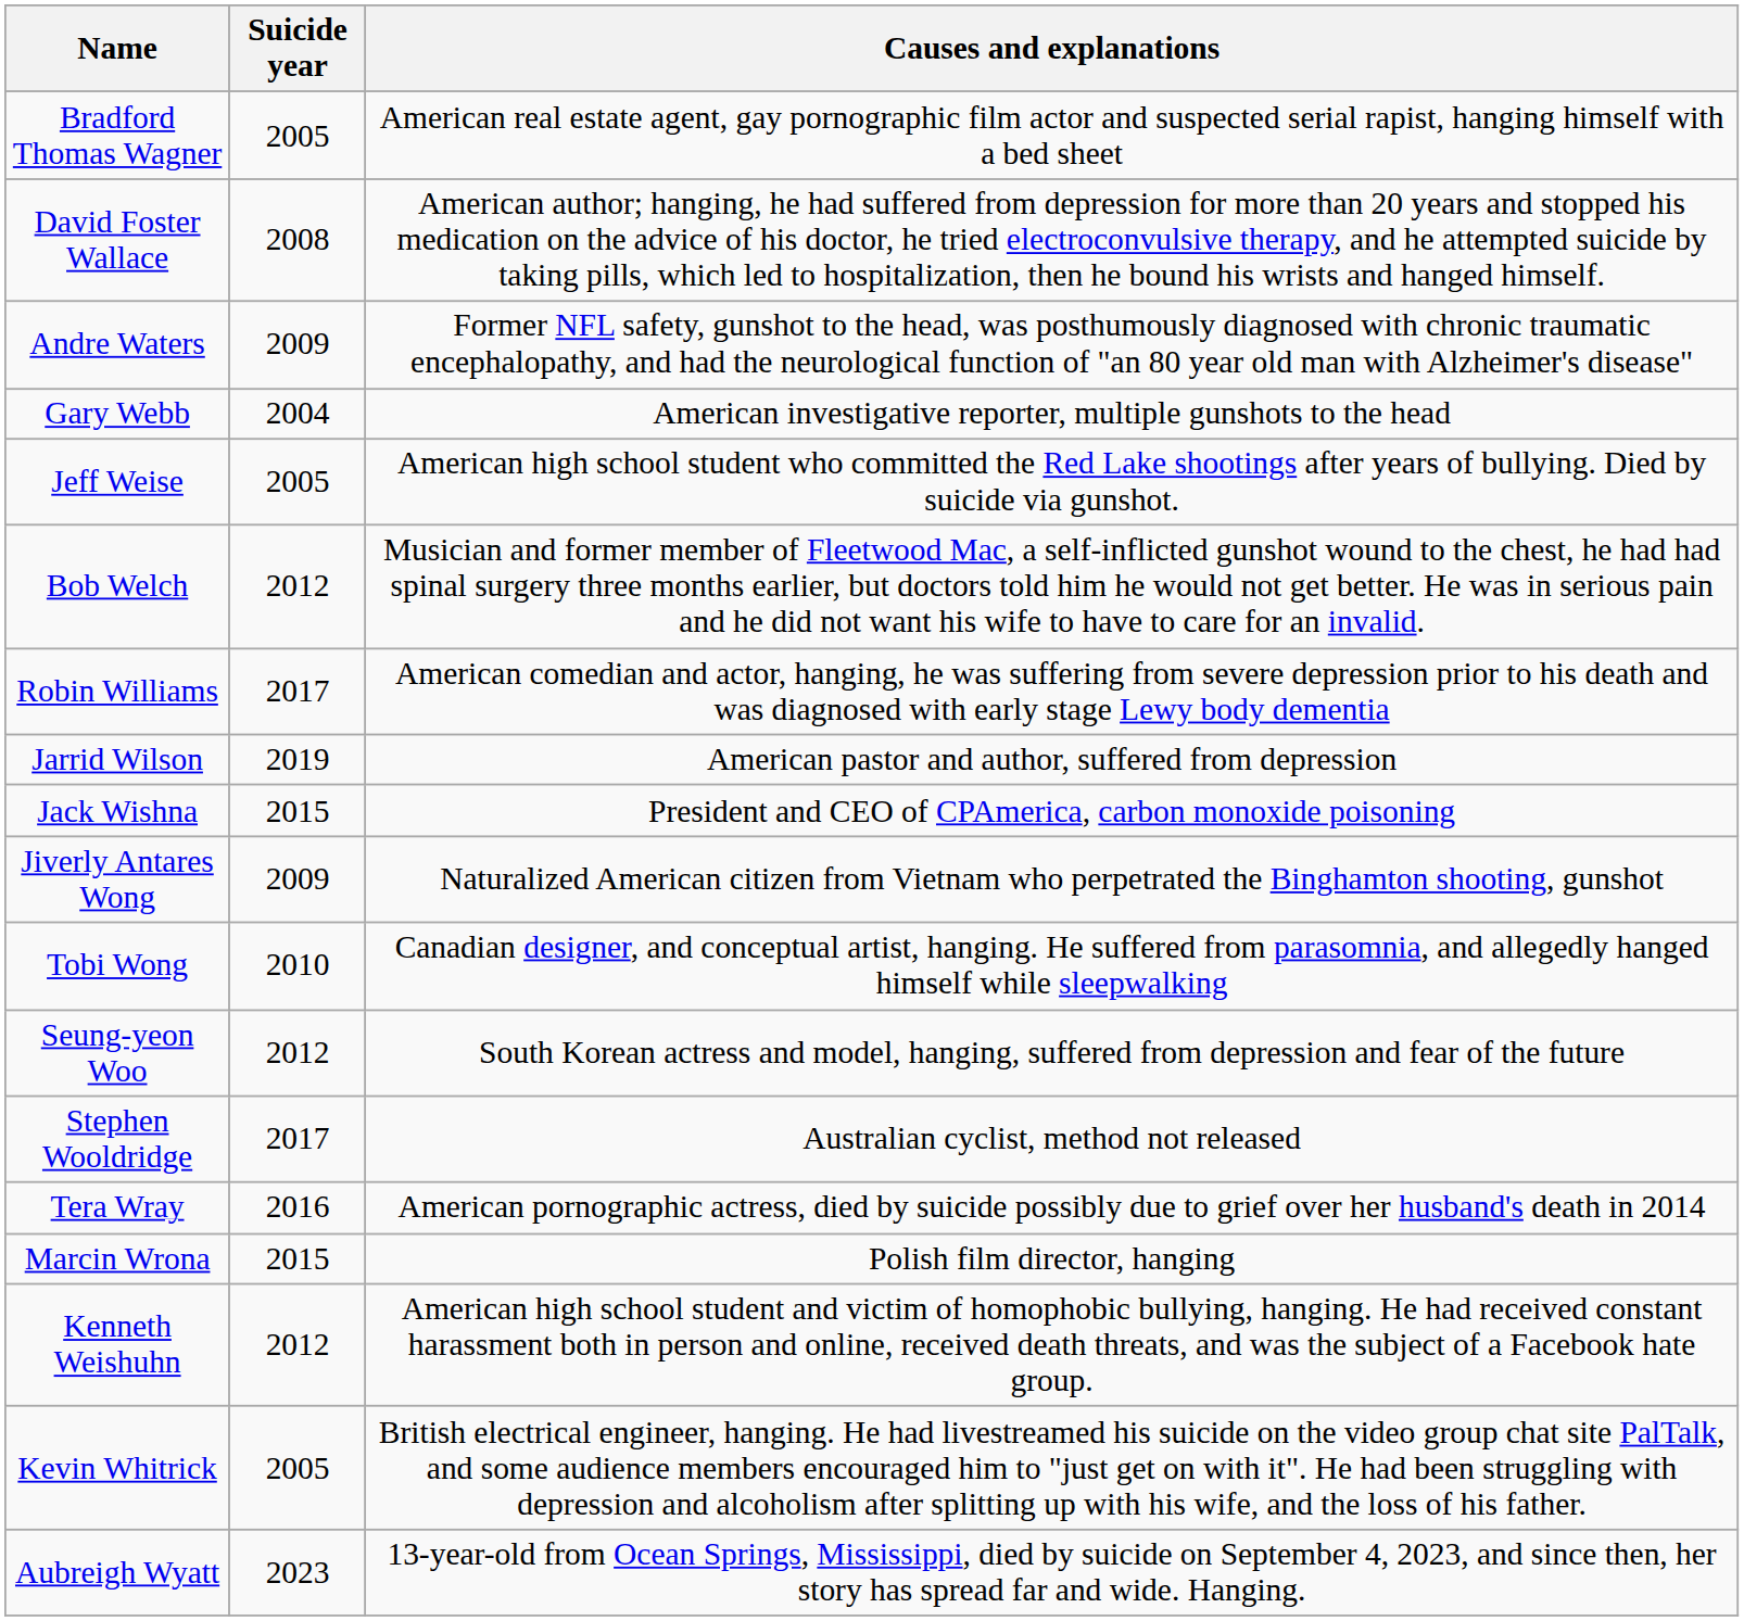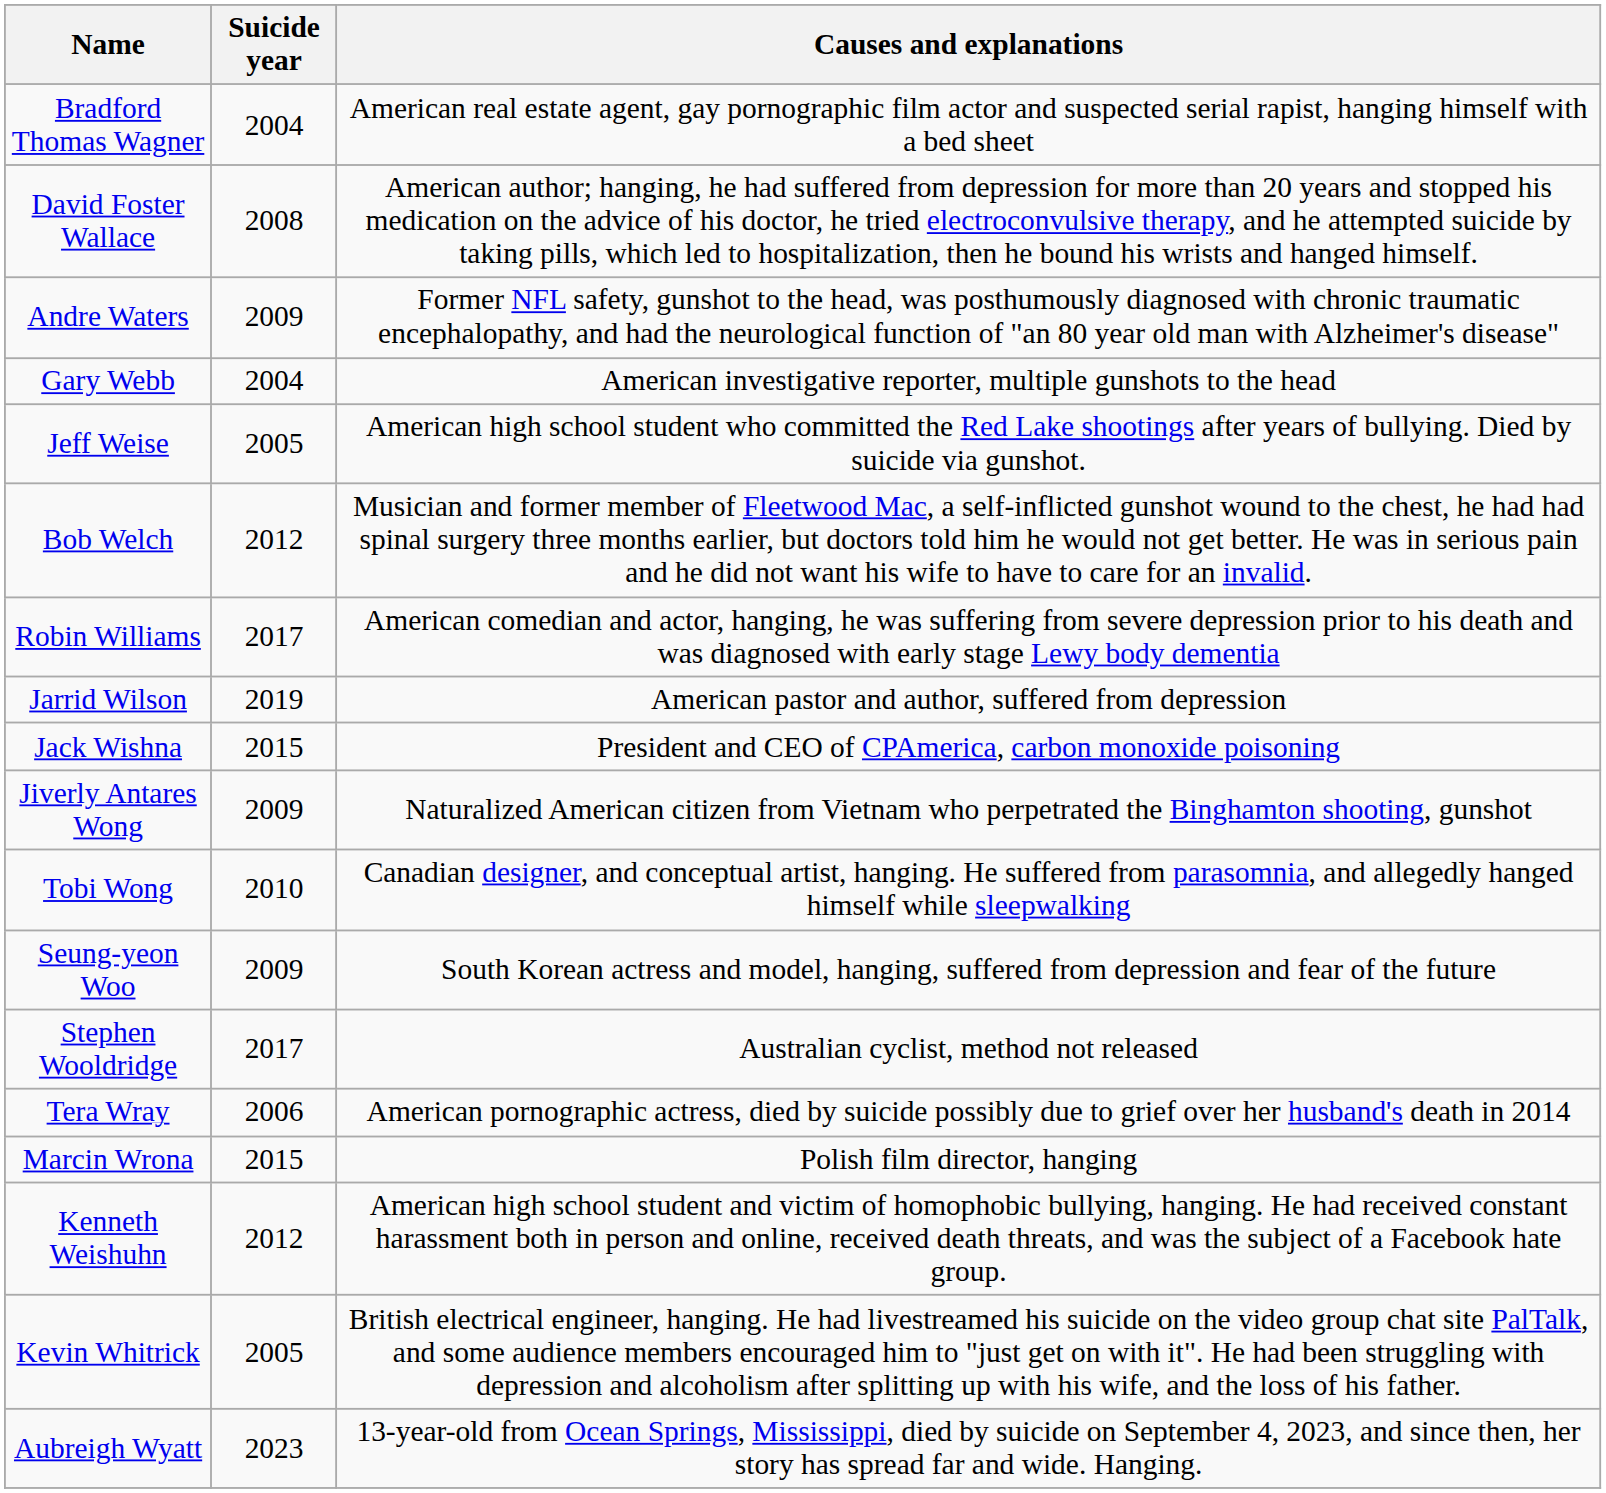 <table class="wikitable sortable" style="text-align: center;">
 <tr>
 <th>Name</th>
 <th>Suicide year</th>
 <th>Causes and explanations</th>
 </tr>
 <tr>
 <td><a href='#'>Bradford Thomas Wagner</a></td>
-<td>2005</td>
+<td>2004</td>
 <td>American real estate agent, gay pornographic film actor and suspected serial rapist, hanging himself with a bed sheet</td>
 </tr>
 <tr>
 <td><a href='#'>David Foster Wallace</a></td>
 <td>2008</td>
 <td>American author; hanging, he had suffered from depression for more than 20 years and stopped his medication on the advice of his doctor, he tried <a href='#'>electroconvulsive therapy</a>, and he attempted suicide by taking pills, which led to hospitalization, then he bound his wrists and hanged himself.</td>
 </tr>
 <tr>
 <td><a href='#'>Andre Waters</a></td>
 <td>2009</td>
 <td>Former <a href='#'>NFL</a> safety, gunshot to the head, was posthumously diagnosed with chronic traumatic encephalopathy, and had the neurological function of "an 80 year old man with Alzheimer's disease"</td>
 </tr>
 <tr>
 <td><a href='#'>Gary Webb</a></td>
 <td>2004</td>
 <td>American investigative reporter, multiple gunshots to the head</td>
 </tr>
 <tr>
 <td><a href='#'>Jeff Weise</a></td>
 <td>2005</td>
 <td>American high school student who committed the <a href='#'>Red Lake shootings</a> after years of bullying. Died by suicide via gunshot.</td>
 </tr>
 <tr>
 <td><a href='#'>Bob Welch</a></td>
 <td>2012</td>
 <td>Musician and former member of <a href='#'>Fleetwood Mac</a>, a self-inflicted gunshot wound to the chest, he had had spinal surgery three months earlier, but doctors told him he would not get better. He was in serious pain and he did not want his wife to have to care for an <a href='#'>invalid</a>.</td>
 </tr>
 <tr>
 <td><a href='#'>Robin Williams</a></td>
 <td>2017</td>
 <td>American comedian and actor, hanging, he was suffering from severe depression prior to his death and was diagnosed with early stage <a href='#'>Lewy body dementia</a></td>
 </tr>
 <tr>
 <td><a href='#'>Jarrid Wilson</a></td>
 <td>2019</td>
 <td>American pastor and author, suffered from depression</td>
 </tr>
 <tr>
 <td><a href='#'>Jack Wishna</a></td>
 <td>2015</td>
 <td>President and CEO of <a href='#'>CPAmerica</a>, <a href='#'>carbon monoxide poisoning</a></td>
 </tr>
 <tr>
 <td><a href='#'>Jiverly Antares Wong</a></td>
 <td>2009</td>
 <td>Naturalized American citizen from Vietnam who perpetrated the <a href='#'>Binghamton shooting</a>, gunshot</td>
 </tr>
 <tr>
 <td><a href='#'>Tobi Wong</a></td>
 <td>2010</td>
 <td>Canadian <a href='#'>designer</a>, and conceptual artist, hanging. He suffered from <a href='#'>parasomnia</a>, and allegedly hanged himself while <a href='#'>sleepwalking</a></td>
 </tr>
 <tr>
 <td><a href='#'>Seung-yeon Woo</a></td>
-<td>2012</td>
+<td>2009</td>
 <td>South Korean actress and model, hanging, suffered from depression and fear of the future</td>
 </tr>
 <tr>
 <td><a href='#'>Stephen Wooldridge</a></td>
 <td>2017</td>
 <td>Australian cyclist, method not released</td>
 </tr>
 <tr>
 <td><a href='#'>Tera Wray</a></td>
-<td>2016</td>
+<td>2006</td>
 <td>American pornographic actress, died by suicide possibly due to grief over her <a href='#'>husband's</a> death in 2014</td>
 </tr>
 <tr>
 <td><a href='#'>Marcin Wrona</a></td>
 <td>2015</td>
 <td>Polish film director, hanging</td>
 </tr>
 <tr>
 <td><a href='#'>Kenneth Weishuhn</a></td>
 <td>2012</td>
 <td>American high school student and victim of homophobic bullying, hanging. He had received constant harassment both in person and online, received death threats, and was the subject of a Facebook hate group.</td>
 </tr>
 <tr>
 <td><a href='#'>Kevin Whitrick</a></td>
 <td>2005</td>
 <td>British electrical engineer, hanging. He had livestreamed his suicide on the video group chat site <a href='#'>PalTalk</a>, and some audience members encouraged him to "just get on with it". He had been struggling with depression and alcoholism after splitting up with his wife, and the loss of his father.</td>
 </tr>
 <tr>
 <td><a href='#'>Aubreigh Wyatt</a></td>
 <td>2023</td>
 <td>13-year-old from <a href='#'>Ocean Springs</a>, <a href='#'>Mississippi</a>, died by suicide on September 4, 2023, and since then, her story has spread far and wide. Hanging.</td>
 </tr>
 </table>
